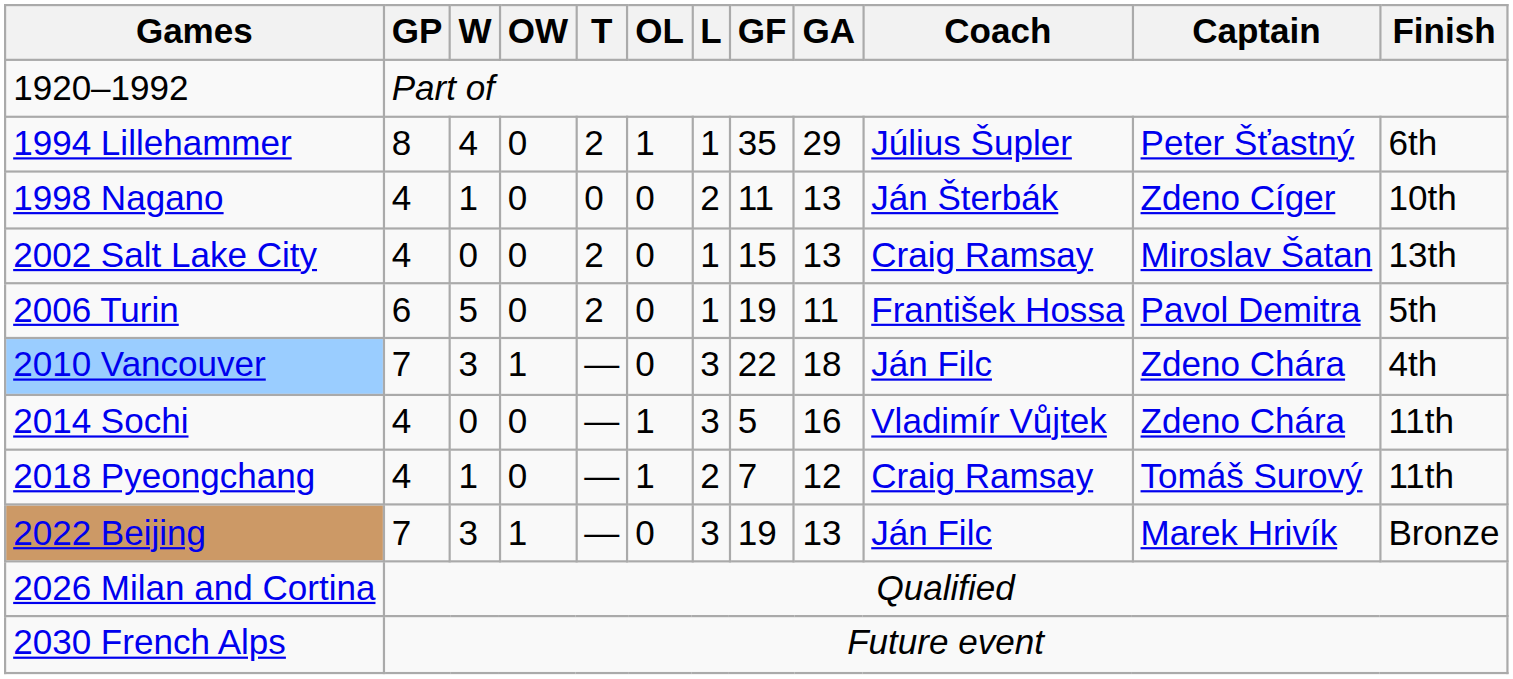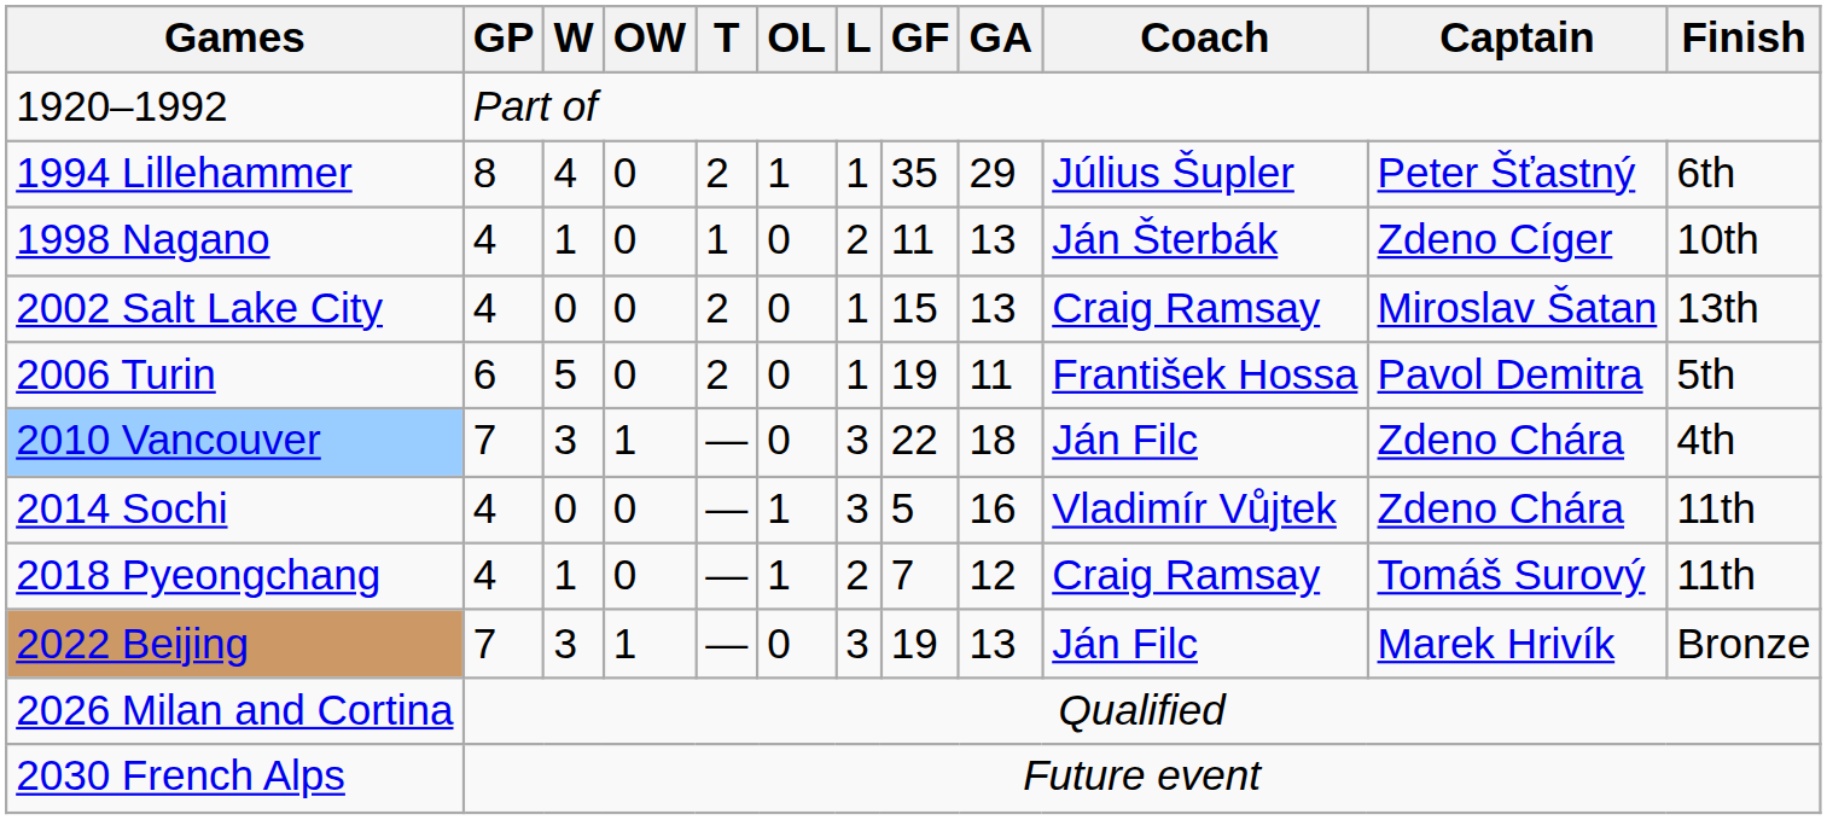 <table class="wikitable sortable">
 <tr>
 <th>Games</th>
 <th>GP</th>
 <th>W</th>
 <th>OW</th>
 <th>T</th>
 <th>OL</th>
 <th>L</th>
 <th>GF</th>
 <th>GA</th>
 <th>Coach</th>
 <th>Captain</th>
 <th>Finish</th>
 </tr>
 <tr>
 <td>1920–1992</td>
 <td colspan=13><em>Part of </em></td>
 </tr>
 <tr>
 <td> <a href='#'>1994 Lillehammer</a></td>
 <td>8</td>
 <td>4</td>
 <td>0</td>
 <td>2</td>
 <td>1</td>
 <td>1</td>
 <td>35</td>
 <td>29</td>
 <td><a href='#'>Július Šupler</a></td>
 <td><a href='#'>Peter Šťastný</a></td>
 <td>6th</td>
 </tr>
 <tr>
 <td> <a href='#'>1998 Nagano</a></td>
 <td>4</td>
 <td>1</td>
 <td>0</td>
-<td>0</td>
+<td>1</td>
 <td>0</td>
 <td>2</td>
 <td>11</td>
 <td>13</td>
 <td><a href='#'>Ján Šterbák</a></td>
 <td><a href='#'>Zdeno Cíger</a></td>
 <td>10th</td>
 </tr>
 <tr>
 <td> <a href='#'>2002 Salt Lake City</a></td>
 <td>4</td>
 <td>0</td>
 <td>0</td>
 <td>2</td>
 <td>0</td>
 <td>1</td>
 <td>15</td>
 <td>13</td>
 <td> <a href='#'>Craig Ramsay</a></td>
 <td><a href='#'>Miroslav Šatan</a></td>
 <td>13th</td>
 </tr>
 <tr>
 <td> <a href='#'>2006 Turin</a></td>
 <td>6</td>
 <td>5</td>
 <td>0</td>
 <td>2</td>
 <td>0</td>
 <td>1</td>
 <td>19</td>
 <td>11</td>
 <td><a href='#'>František Hossa</a></td>
 <td><a href='#'>Pavol Demitra</a></td>
 <td>5th</td>
 </tr>
 <tr>
 <td style="background:#9acdff;"> <a href='#'>2010 Vancouver</a></td>
 <td>7</td>
 <td>3</td>
 <td>1</td>
 <td>—</td>
 <td>0</td>
 <td>3</td>
 <td>22</td>
 <td>18</td>
 <td><a href='#'>Ján Filc</a></td>
 <td><a href='#'>Zdeno Chára</a></td>
 <td>4th</td>
 </tr>
 <tr>
 <td> <a href='#'>2014 Sochi</a></td>
 <td>4</td>
 <td>0</td>
 <td>0</td>
 <td>—</td>
 <td>1</td>
 <td>3</td>
 <td>5</td>
 <td>16</td>
 <td> <a href='#'>Vladimír Vůjtek</a></td>
 <td><a href='#'>Zdeno Chára</a></td>
 <td>11th</td>
 </tr>
 <tr>
 <td> <a href='#'>2018 Pyeongchang</a></td>
 <td>4</td>
 <td>1</td>
 <td>0</td>
 <td>—</td>
 <td>1</td>
 <td>2</td>
 <td>7</td>
 <td>12</td>
 <td> <a href='#'>Craig Ramsay</a></td>
 <td><a href='#'>Tomáš Surový</a></td>
 <td>11th</td>
 </tr>
 <tr>
 <td style="background:#c96;"> <a href='#'>2022 Beijing</a></td>
 <td>7</td>
 <td>3</td>
 <td>1</td>
 <td>—</td>
 <td>0</td>
 <td>3</td>
 <td>19</td>
 <td>13</td>
 <td><a href='#'>Ján Filc</a></td>
 <td><a href='#'>Marek Hrivík</a></td>
 <td> Bronze</td>
 </tr>
 <tr>
 <td> <a href='#'>2026 Milan and Cortina</a></td>
 <td colspan=11 align=center><em>Qualified</em></td>
 </tr>
 <tr>
 <td> <a href='#'>2030 French Alps</a></td>
 <td colspan=11 align=center><em>Future event</em></td>
 </tr>
 </table>
